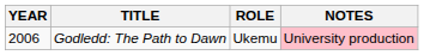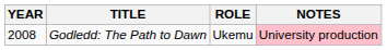 <table class="wikitable">
 <tr>
 <th>YEAR</th>
 <th>TITLE</th>
 <th>ROLE</th>
 <th>NOTES</th>
 </tr>
 <tr>
-<td>2006</td>
+<td>2008</td>
 <td><em>Godledd: The Path to Dawn</em></td>
 <td>Ukemu</td>
 <td style="background: pink;">University production</td>
 </tr>
 </table>
